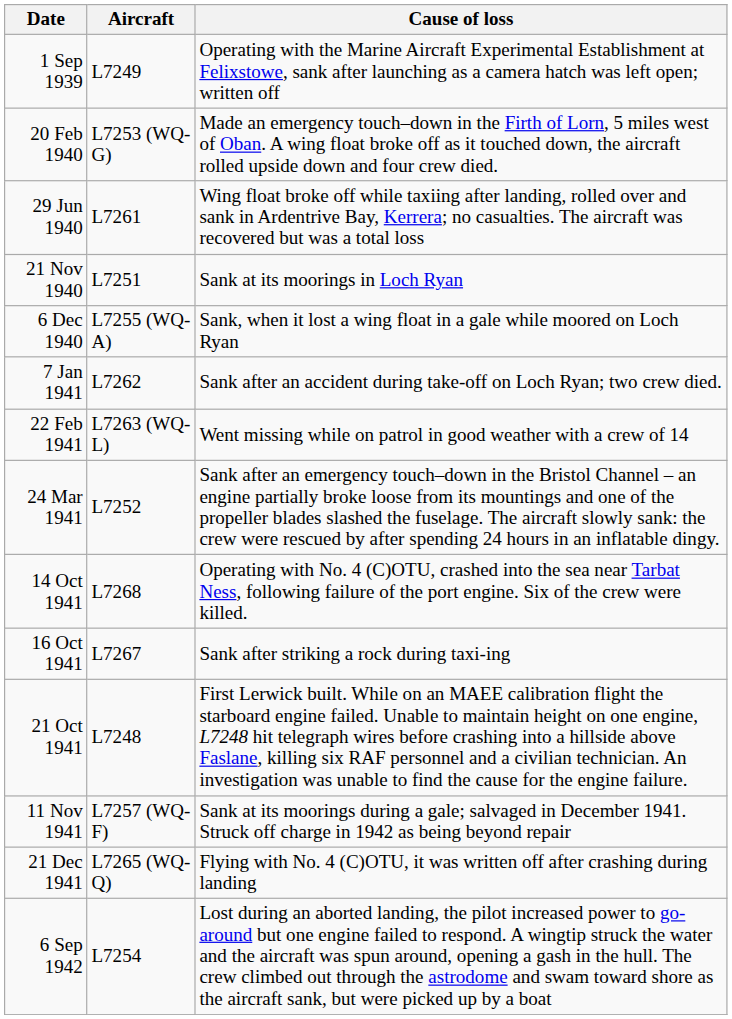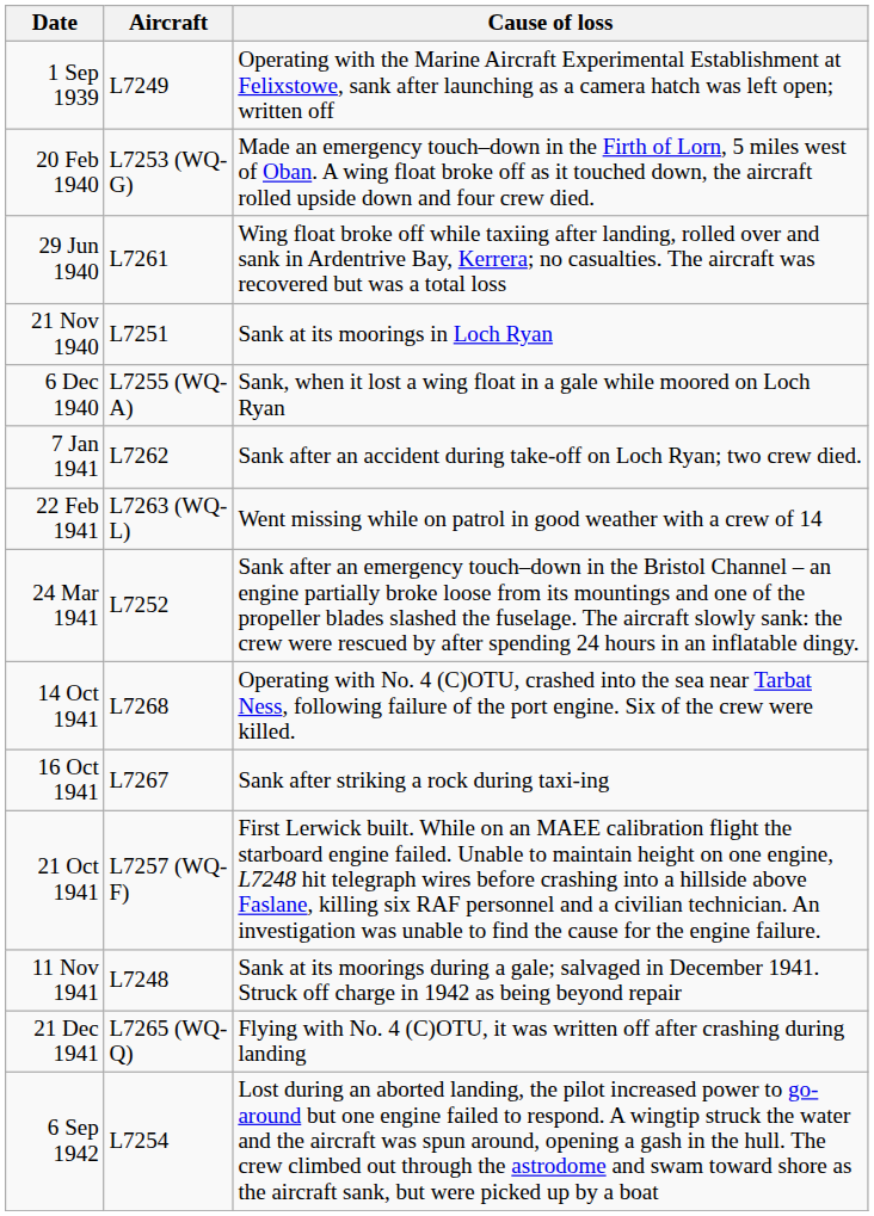 <table class="wikitable">
 <tr>
 <th width="80px">Date</th>
 <th width="100px">Aircraft</th>
 <th width="650px">Cause of loss</th>
 </tr>
 <tr>
 <td align="right">1 Sep 1939</td>
 <td>L7249</td>
 <td>Operating with the Marine Aircraft Experimental Establishment at <a href='#'>Felixstowe</a>, sank after launching as a camera hatch was left open; written off</td>
 </tr>
 <tr>
 <td align="right">20 Feb 1940</td>
 <td>L7253 (WQ-G)</td>
 <td>Made an emergency touch–down in the <a href='#'>Firth of Lorn</a>, 5 miles west of  <a href='#'>Oban</a>. A wing float broke off as it touched down, the aircraft rolled upside down and four crew died.</td>
 </tr>
 <tr>
 <td align="right">29 Jun 1940</td>
 <td>L7261</td>
 <td>Wing float broke off while taxiing after landing, rolled over and sank in Ardentrive Bay, <a href='#'>Kerrera</a>; no casualties. The aircraft was recovered but was a total loss</td>
 </tr>
 <tr>
 <td align="right">21 Nov 1940</td>
 <td>L7251</td>
 <td>Sank at its moorings in <a href='#'>Loch Ryan</a></td>
 </tr>
 <tr>
 <td align="right">6 Dec 1940</td>
 <td>L7255 (WQ-A)</td>
 <td>Sank, when it lost a wing float in a gale while moored on Loch Ryan</td>
 </tr>
 <tr>
 <td align="right">7 Jan 1941</td>
 <td>L7262</td>
 <td>Sank after an accident during take-off on Loch Ryan; two crew died.</td>
 </tr>
 <tr>
 <td align="right">22 Feb 1941</td>
 <td>L7263 (WQ-L)</td>
 <td>Went missing while on patrol in good weather with a crew of 14</td>
 </tr>
 <tr>
 <td align="right">24 Mar 1941</td>
 <td>L7252</td>
 <td>Sank after an emergency touch–down in the Bristol Channel – an engine partially broke loose from its mountings and one of the propeller blades slashed the fuselage. The aircraft slowly sank: the crew were rescued by  after spending 24 hours in an inflatable dingy.</td>
 </tr>
 <tr>
 <td align="right">14 Oct 1941</td>
 <td>L7268</td>
 <td>Operating with No. 4 (C)OTU, crashed into the sea near <a href='#'>Tarbat Ness</a>, following failure of the port engine. Six of the crew were killed.</td>
 </tr>
 <tr>
 <td align="right">16 Oct 1941</td>
 <td>L7267</td>
 <td>Sank after striking a rock during taxi-ing</td>
 </tr>
 <tr>
 <td align="right">21 Oct 1941</td>
-<td>L7248</td>
+<td>L7257 (WQ-F)</td>
 <td>First Lerwick built. While on an <abbr>MAEE</abbr> calibration flight the starboard engine failed. Unable to maintain height on one engine, <em>L7248</em> hit telegraph wires before crashing into a hillside above <a href='#'>Faslane</a>, killing six RAF personnel and a civilian technician. An investigation was unable to find the cause for the engine failure.</td>
 </tr>
 <tr>
 <td align="right">11 Nov 1941</td>
-<td>L7257 (WQ-F)</td>
+<td>L7248</td>
 <td>Sank at its moorings during a gale; salvaged in December 1941. Struck off charge in 1942 as being beyond repair</td>
 </tr>
 <tr>
 <td align="right">21 Dec 1941</td>
 <td>L7265 (WQ-Q)</td>
 <td>Flying with No. 4 (C)OTU, it was written off after crashing during landing</td>
 </tr>
 <tr>
 <td align="right">6 Sep 1942</td>
 <td>L7254</td>
 <td>Lost during an aborted landing, the pilot increased power to <a href='#'>go-around</a> but one engine failed to respond. A wingtip struck the water and the aircraft was spun around, opening a gash in the hull. The crew climbed out through the <a href='#'>astrodome</a> and swam toward shore as the aircraft sank, but were picked up by a boat</td>
 </tr>
 <tr>
 </tr>
 </table>
